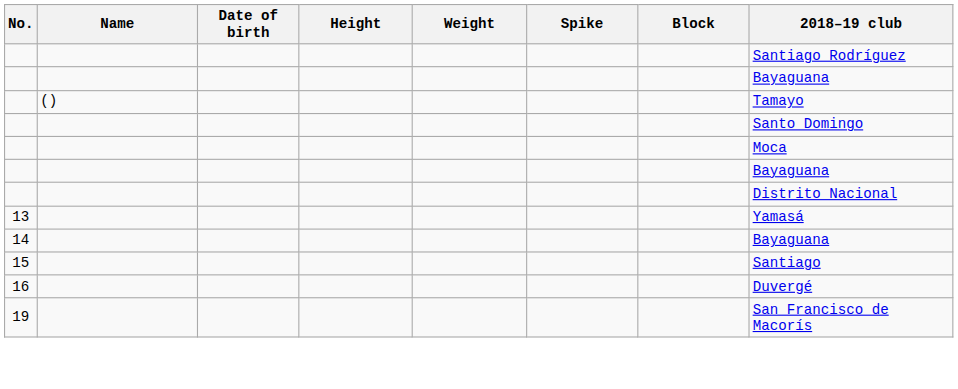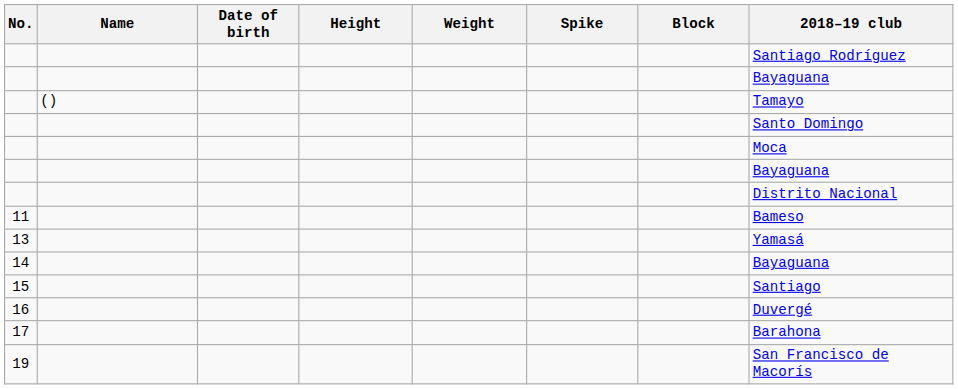 <table class="wikitable sortable" style="font-size:100%; text-align:center">
 <tr>
 <th>No.</th>
 <th style="width:14em">Name</th>
 <th style="width:8em">Date of birth</th>
 <th style="width:9em">Height</th>
 <th style="width:9em">Weight</th>
 <th style="width:9em">Spike</th>
 <th style="width:9em">Block</th>
 <th style="width:17em">2018–19 club</th>
 </tr>
 <tr>
 <td></td>
 <td align=left></td>
 <td align=right></td>
 <td></td>
 <td></td>
 <td></td>
 <td></td>
 <td align=left> <a href='#'>Santiago Rodríguez</a></td>
 </tr>
 <tr>
 <td></td>
 <td align=left></td>
 <td align=right></td>
 <td></td>
 <td></td>
 <td></td>
 <td></td>
 <td align=left> <a href='#'>Bayaguana</a></td>
 </tr>
 <tr>
 <td></td>
 <td align=left> ()</td>
 <td align=right></td>
 <td></td>
 <td></td>
 <td></td>
 <td></td>
 <td align=left> <a href='#'>Tamayo</a></td>
 </tr>
 <tr>
 <td></td>
 <td align=left></td>
 <td align=right></td>
 <td></td>
 <td></td>
 <td></td>
 <td></td>
 <td align=left> <a href='#'>Santo Domingo</a></td>
 </tr>
 <tr>
 <td></td>
 <td align=left></td>
 <td align=right></td>
 <td></td>
 <td></td>
 <td></td>
 <td></td>
 <td align=left> <a href='#'>Moca</a></td>
 </tr>
 <tr>
 <td></td>
 <td align=left></td>
 <td align=right></td>
 <td></td>
 <td></td>
 <td></td>
 <td></td>
 <td align=left> <a href='#'>Bayaguana</a></td>
 </tr>
 <tr>
 <td></td>
 <td align=left></td>
 <td align=right></td>
 <td></td>
 <td></td>
 <td></td>
 <td></td>
 <td align=left> <a href='#'>Distrito Nacional</a></td>
 </tr>
 <tr>
+<td>11</td>
+<td align=left></td>
+<td align=right></td>
+<td></td>
+<td></td>
+<td></td>
+<td></td>
+<td align=left> <a href='#'>Bameso</a></td>
+</tr>
+<tr>
 <td>13</td>
 <td align=left></td>
 <td align=right></td>
 <td></td>
 <td></td>
 <td></td>
 <td></td>
 <td align=left> <a href='#'>Yamasá</a></td>
 </tr>
 <tr>
 <td>14</td>
 <td align=left></td>
 <td align=right></td>
 <td></td>
 <td></td>
 <td></td>
 <td></td>
 <td align=left> <a href='#'>Bayaguana</a></td>
 </tr>
 <tr>
 <td>15</td>
 <td align=left></td>
 <td align=right></td>
 <td></td>
 <td></td>
 <td></td>
 <td></td>
 <td align=left> <a href='#'>Santiago</a></td>
 </tr>
 <tr>
 <td>16</td>
 <td align=left></td>
 <td align=right></td>
 <td></td>
 <td></td>
 <td></td>
 <td></td>
 <td align=left> <a href='#'>Duvergé</a></td>
 </tr>
 <tr>
+<td>17</td>
+<td align=left></td>
+<td align=right></td>
+<td></td>
+<td></td>
+<td></td>
+<td></td>
+<td align=left> <a href='#'>Barahona</a></td>
+</tr>
+<tr>
 <td>19</td>
 <td align=left></td>
 <td align=right></td>
 <td></td>
 <td></td>
 <td></td>
 <td></td>
 <td align=left> <a href='#'>San Francisco de Macorís</a></td>
 </tr>
 </table>
